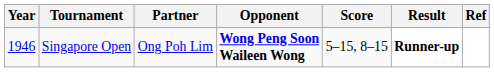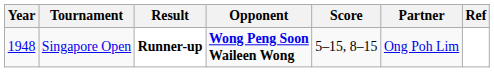 <table class="sortable wikitable" style="font-size:90%;">
 <tr>
 <th>Year</th>
 <th>Tournament</th>
-<th>Partner</th>
+<th>Result</th>
 <th>Opponent</th>
 <th>Score</th>
-<th>Result</th>
+<th>Partner</th>
 <th>Ref</th>
 </tr>
 <tr>
-<td align="center"><a href='#'>1946</a></td>
+<td align="center"><a href='#'>1948</a></td>
 <td><a href='#'>Singapore Open</a></td>
-<td> <a href='#'>Ong Poh Lim</a></td>
+<td style="text-align:left; background:white"> <strong>Runner-up</strong></td>
 <td><strong> <a href='#'>Wong Peng Soon</a><br> Waileen Wong</strong></td>
 <td>5–15, 8–15</td>
-<td style="text-align:left; background:white"> <strong>Runner-up</strong></td>
+<td> <a href='#'>Ong Poh Lim</a></td>
 <td style="text-align:center; background:white"></td>
 </tr>
 </table>
